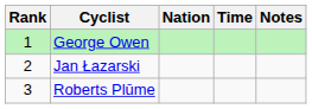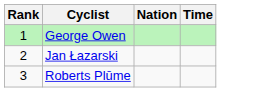 <table class="wikitable sortable" style="text-align:center">
 <tr>
 <th>Rank</th>
 <th>Cyclist</th>
 <th>Nation</th>
 <th>Time</th>
-<th>Notes</th>
 </tr>
 <tr bgcolor=bbf3bb>
 <td>1</td>
 <td align=left><a href='#'>George Owen</a></td>
 <td align=left></td>
-<td></td>
 <td></td>
 </tr>
 <tr>
 <td>2</td>
 <td align=left><a href='#'>Jan Łazarski</a></td>
 <td align=left></td>
 <td></td>
-<td></td>
 </tr>
 <tr>
 <td>3</td>
 <td align=left><a href='#'>Roberts Plūme</a></td>
 <td align=left></td>
 <td></td>
-<td></td>
 </tr>
 </table>
